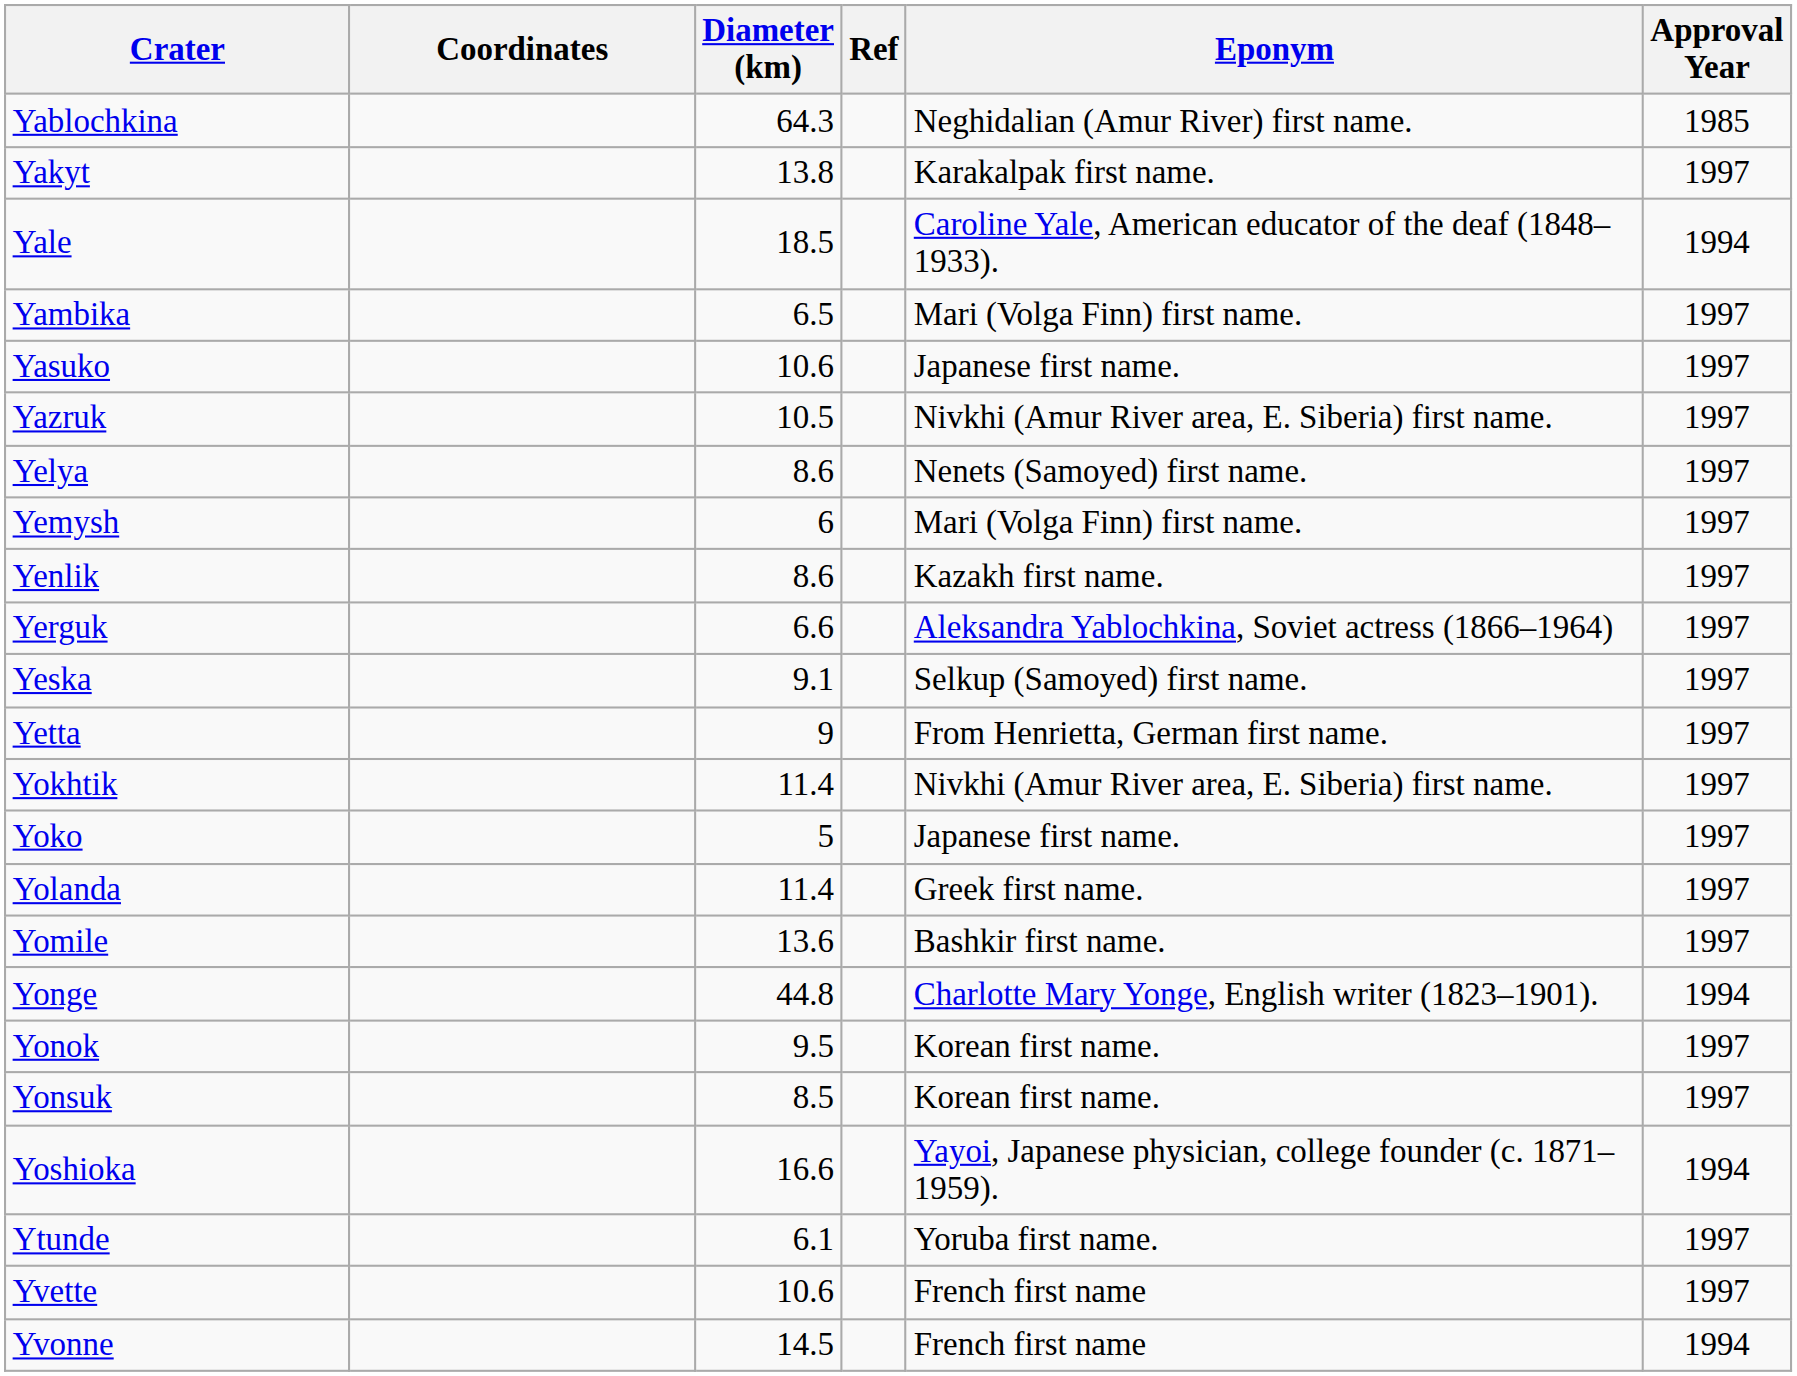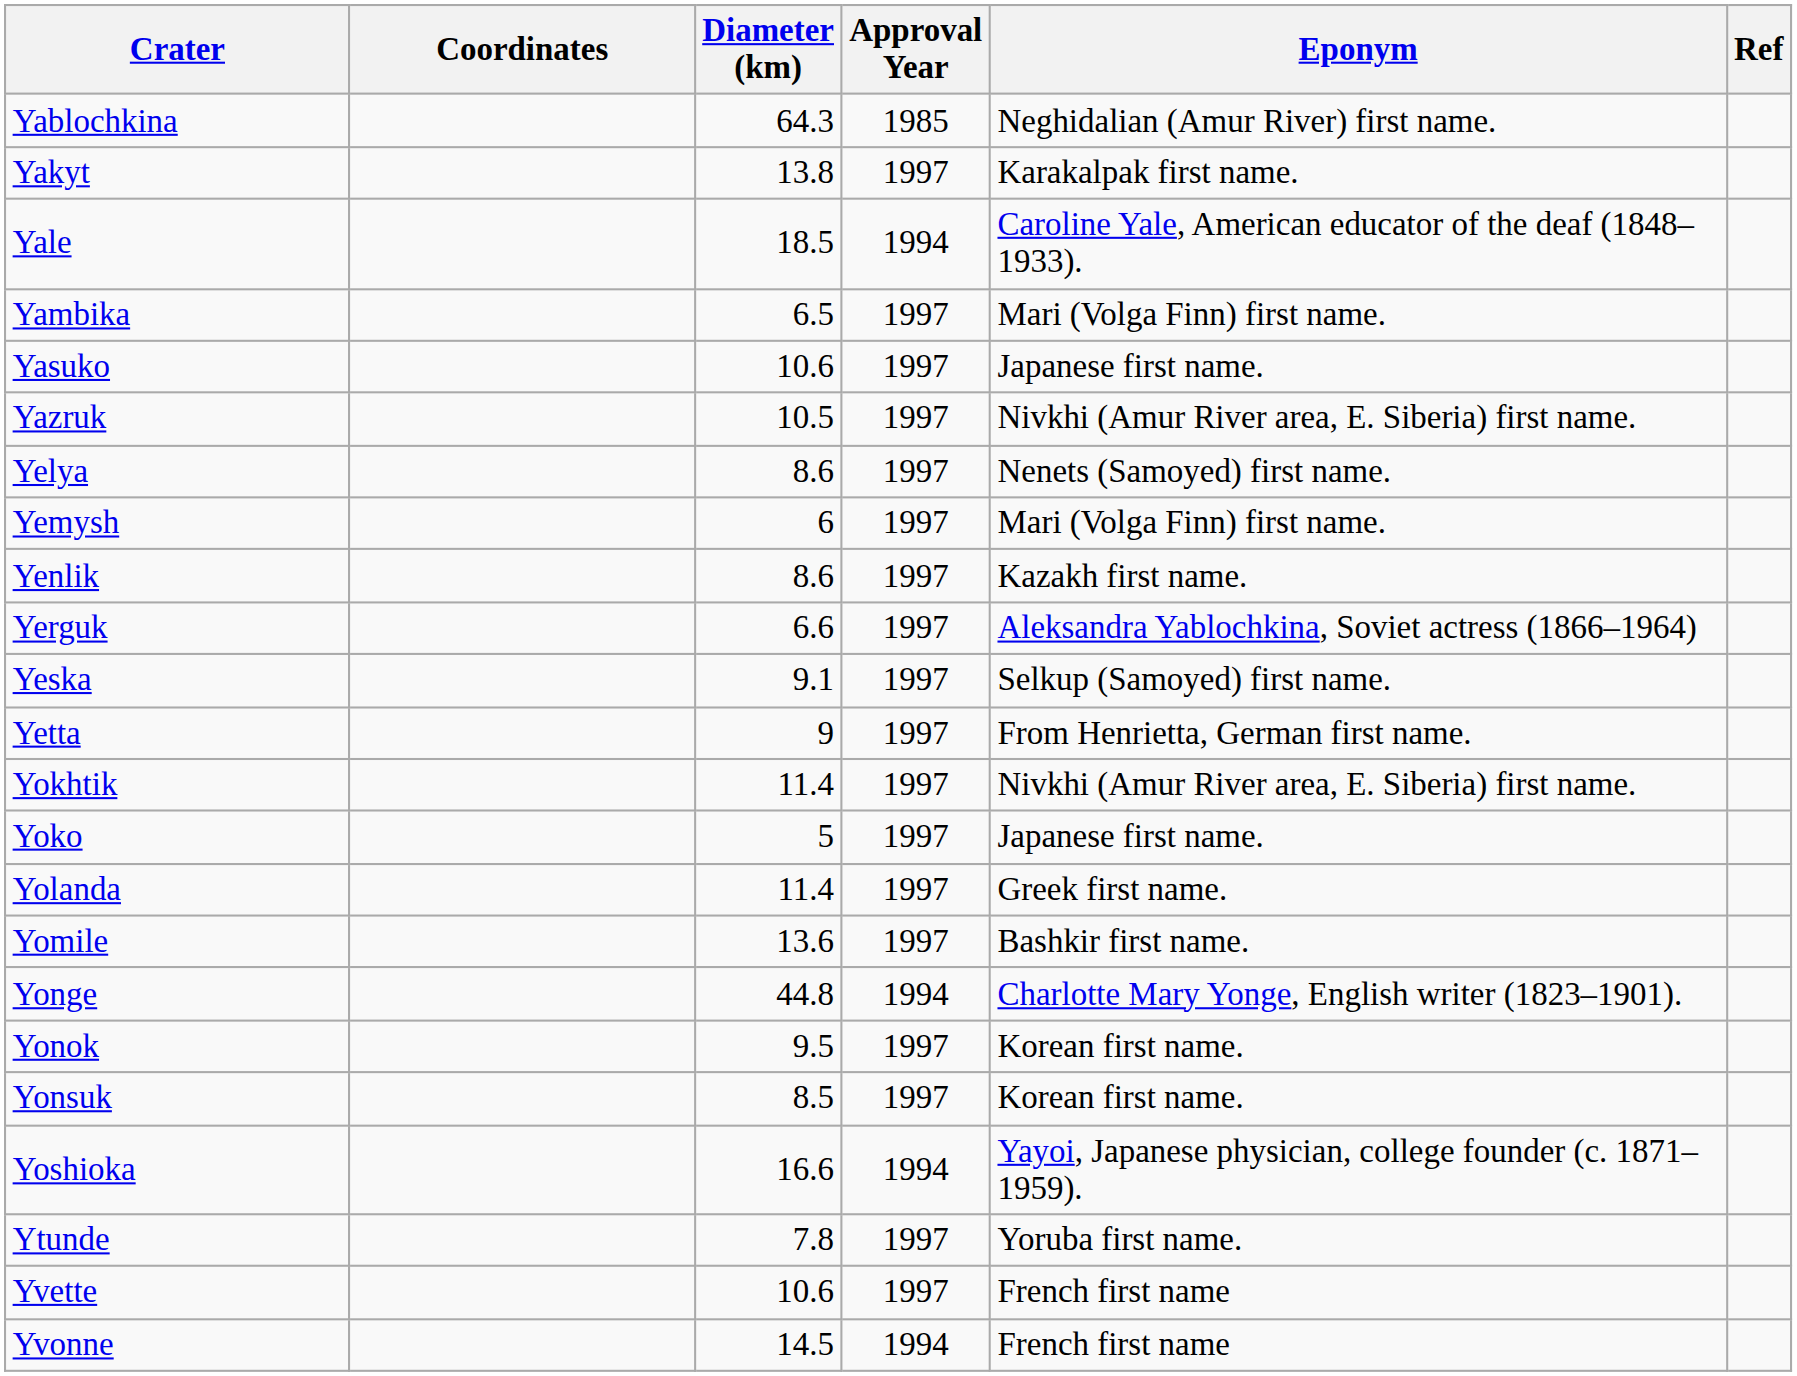 <table class="wikitable sortable" style="min-width: 90%">
 <tr>
 <th style="width:10em"><a href='#'>Crater</a></th>
 <th style="width:10em">Coordinates</th>
 <th><a href='#'>Diameter</a><br>(km)</th>
+<th>Approval<br>Year</th>
+<th class="unsortable"><a href='#'>Eponym</a></th>
 <th class="unsortable">Ref</th>
-<th class="unsortable"><a href='#'>Eponym</a></th>
-<th>Approval<br>Year</th>
 </tr>
 <tr id="Yablochkina">
 <td><a href='#'>Yablochkina</a></td>
 <td></td>
 <td align=right>64.3</td>
+<td align=center>1985</td>
+<td>Neghidalian (Amur River) first name.</td>
 <td></td>
-<td>Neghidalian (Amur River) first name.</td>
-<td align=center>1985</td>
 </tr>
 <tr id="Yakyt">
 <td><a href='#'>Yakyt</a></td>
 <td></td>
 <td align=right>13.8</td>
+<td align=center>1997</td>
+<td>Karakalpak first name.</td>
 <td></td>
-<td>Karakalpak first name.</td>
-<td align=center>1997</td>
 </tr>
 <tr id="Yale">
 <td><a href='#'>Yale</a></td>
 <td></td>
 <td align=right>18.5</td>
+<td align=center>1994</td>
+<td><a href='#'>Caroline Yale</a>, American educator of the deaf (1848–1933).</td>
 <td></td>
-<td><a href='#'>Caroline Yale</a>, American educator of the deaf (1848–1933).</td>
-<td align=center>1994</td>
 </tr>
 <tr id="Yambika">
 <td><a href='#'>Yambika</a></td>
 <td></td>
 <td align=right>6.5</td>
+<td align=center>1997</td>
+<td>Mari (Volga Finn) first name.</td>
 <td></td>
-<td>Mari (Volga Finn) first name.</td>
-<td align=center>1997</td>
 </tr>
 <tr id="Yasuko">
 <td><a href='#'>Yasuko</a></td>
 <td></td>
 <td align=right>10.6</td>
+<td align=center>1997</td>
+<td>Japanese first name.</td>
 <td></td>
-<td>Japanese first name.</td>
-<td align=center>1997</td>
 </tr>
 <tr id="Yazruk">
 <td><a href='#'>Yazruk</a></td>
 <td></td>
 <td align=right>10.5</td>
+<td align=center>1997</td>
+<td>Nivkhi (Amur River area, E. Siberia) first name.</td>
 <td></td>
-<td>Nivkhi (Amur River area, E. Siberia) first name.</td>
-<td align=center>1997</td>
 </tr>
 <tr id="Yelya">
 <td><a href='#'>Yelya</a></td>
 <td></td>
 <td align=right>8.6</td>
+<td align=center>1997</td>
+<td>Nenets (Samoyed) first name.</td>
 <td></td>
-<td>Nenets (Samoyed) first name.</td>
-<td align=center>1997</td>
 </tr>
 <tr id="Yemysh">
 <td><a href='#'>Yemysh</a></td>
 <td></td>
 <td align=right>6</td>
+<td align=center>1997</td>
+<td>Mari (Volga Finn) first name.</td>
 <td></td>
-<td>Mari (Volga Finn) first name.</td>
-<td align=center>1997</td>
 </tr>
 <tr id="Yenlik">
 <td><a href='#'>Yenlik</a></td>
 <td></td>
 <td align=right>8.6</td>
+<td align=center>1997</td>
+<td>Kazakh first name.</td>
 <td></td>
-<td>Kazakh first name.</td>
-<td align=center>1997</td>
 </tr>
 <tr id="Yerguk">
 <td><a href='#'>Yerguk</a></td>
 <td></td>
 <td align=right>6.6</td>
+<td align=center>1997</td>
+<td><a href='#'>Aleksandra Yablochkina</a>, Soviet actress (1866–1964)</td>
 <td></td>
-<td><a href='#'>Aleksandra Yablochkina</a>, Soviet actress (1866–1964)</td>
-<td align=center>1997</td>
 </tr>
 <tr id="Yeska">
 <td><a href='#'>Yeska</a></td>
 <td></td>
 <td align=right>9.1</td>
+<td align=center>1997</td>
+<td>Selkup (Samoyed) first name.</td>
 <td></td>
-<td>Selkup (Samoyed) first name.</td>
-<td align=center>1997</td>
 </tr>
 <tr id="Yetta">
 <td><a href='#'>Yetta</a></td>
 <td></td>
 <td align=right>9</td>
+<td align=center>1997</td>
+<td>From Henrietta, German first name.</td>
 <td></td>
-<td>From Henrietta, German first name.</td>
-<td align=center>1997</td>
 </tr>
 <tr id="Yokhtik">
 <td><a href='#'>Yokhtik</a></td>
 <td></td>
 <td align=right>11.4</td>
+<td align=center>1997</td>
+<td>Nivkhi (Amur River area, E. Siberia) first name.</td>
 <td></td>
-<td>Nivkhi (Amur River area, E. Siberia) first name.</td>
-<td align=center>1997</td>
 </tr>
 <tr id="Yoko">
 <td><a href='#'>Yoko</a></td>
 <td></td>
 <td align=right>5</td>
+<td align=center>1997</td>
+<td>Japanese first name.</td>
 <td></td>
-<td>Japanese first name.</td>
-<td align=center>1997</td>
 </tr>
 <tr id="Yolanda">
 <td><a href='#'>Yolanda</a></td>
 <td></td>
 <td align=right>11.4</td>
+<td align=center>1997</td>
+<td>Greek first name.</td>
 <td></td>
-<td>Greek first name.</td>
-<td align=center>1997</td>
 </tr>
 <tr id="Yomile">
 <td><a href='#'>Yomile</a></td>
 <td></td>
 <td align=right>13.6</td>
+<td align=center>1997</td>
+<td>Bashkir first name.</td>
 <td></td>
-<td>Bashkir first name.</td>
-<td align=center>1997</td>
 </tr>
 <tr id="Yonge">
 <td><a href='#'>Yonge</a></td>
 <td></td>
 <td align=right>44.8</td>
+<td align=center>1994</td>
+<td><a href='#'>Charlotte Mary Yonge</a>, English writer (1823–1901).</td>
 <td></td>
-<td><a href='#'>Charlotte Mary Yonge</a>, English writer (1823–1901).</td>
-<td align=center>1994</td>
 </tr>
 <tr id="Yonok">
 <td><a href='#'>Yonok</a></td>
 <td></td>
 <td align=right>9.5</td>
+<td align=center>1997</td>
+<td>Korean first name.</td>
 <td></td>
-<td>Korean first name.</td>
-<td align=center>1997</td>
 </tr>
 <tr id="Yonsuk">
 <td><a href='#'>Yonsuk</a></td>
 <td></td>
 <td align=right>8.5</td>
+<td align=center>1997</td>
+<td>Korean first name.</td>
 <td></td>
-<td>Korean first name.</td>
-<td align=center>1997</td>
 </tr>
 <tr id="Yoshioka">
 <td><a href='#'>Yoshioka</a></td>
 <td></td>
 <td align=right>16.6</td>
+<td align=center>1994</td>
+<td><a href='#'>Yayoi</a>, Japanese physician, college founder (c. 1871–1959).</td>
 <td></td>
-<td><a href='#'>Yayoi</a>, Japanese physician, college founder (c. 1871–1959).</td>
-<td align=center>1994</td>
 </tr>
 <tr id="Ytunde">
 <td><a href='#'>Ytunde</a></td>
 <td></td>
-<td align=right>6.1</td>
+<td align=right>7.8</td>
+<td align=center>1997</td>
+<td>Yoruba first name.</td>
 <td></td>
-<td>Yoruba first name.</td>
-<td align=center>1997</td>
 </tr>
 <tr id="Yvette">
 <td><a href='#'>Yvette</a></td>
 <td></td>
 <td align=right>10.6</td>
+<td align=center>1997</td>
+<td>French first name</td>
 <td></td>
-<td>French first name</td>
-<td align=center>1997</td>
 </tr>
 <tr id="Yvonne">
 <td><a href='#'>Yvonne</a></td>
 <td></td>
 <td align=right>14.5</td>
+<td align=center>1994</td>
+<td>French first name</td>
 <td></td>
-<td>French first name</td>
-<td align=center>1994</td>
 </tr>
 </table>
